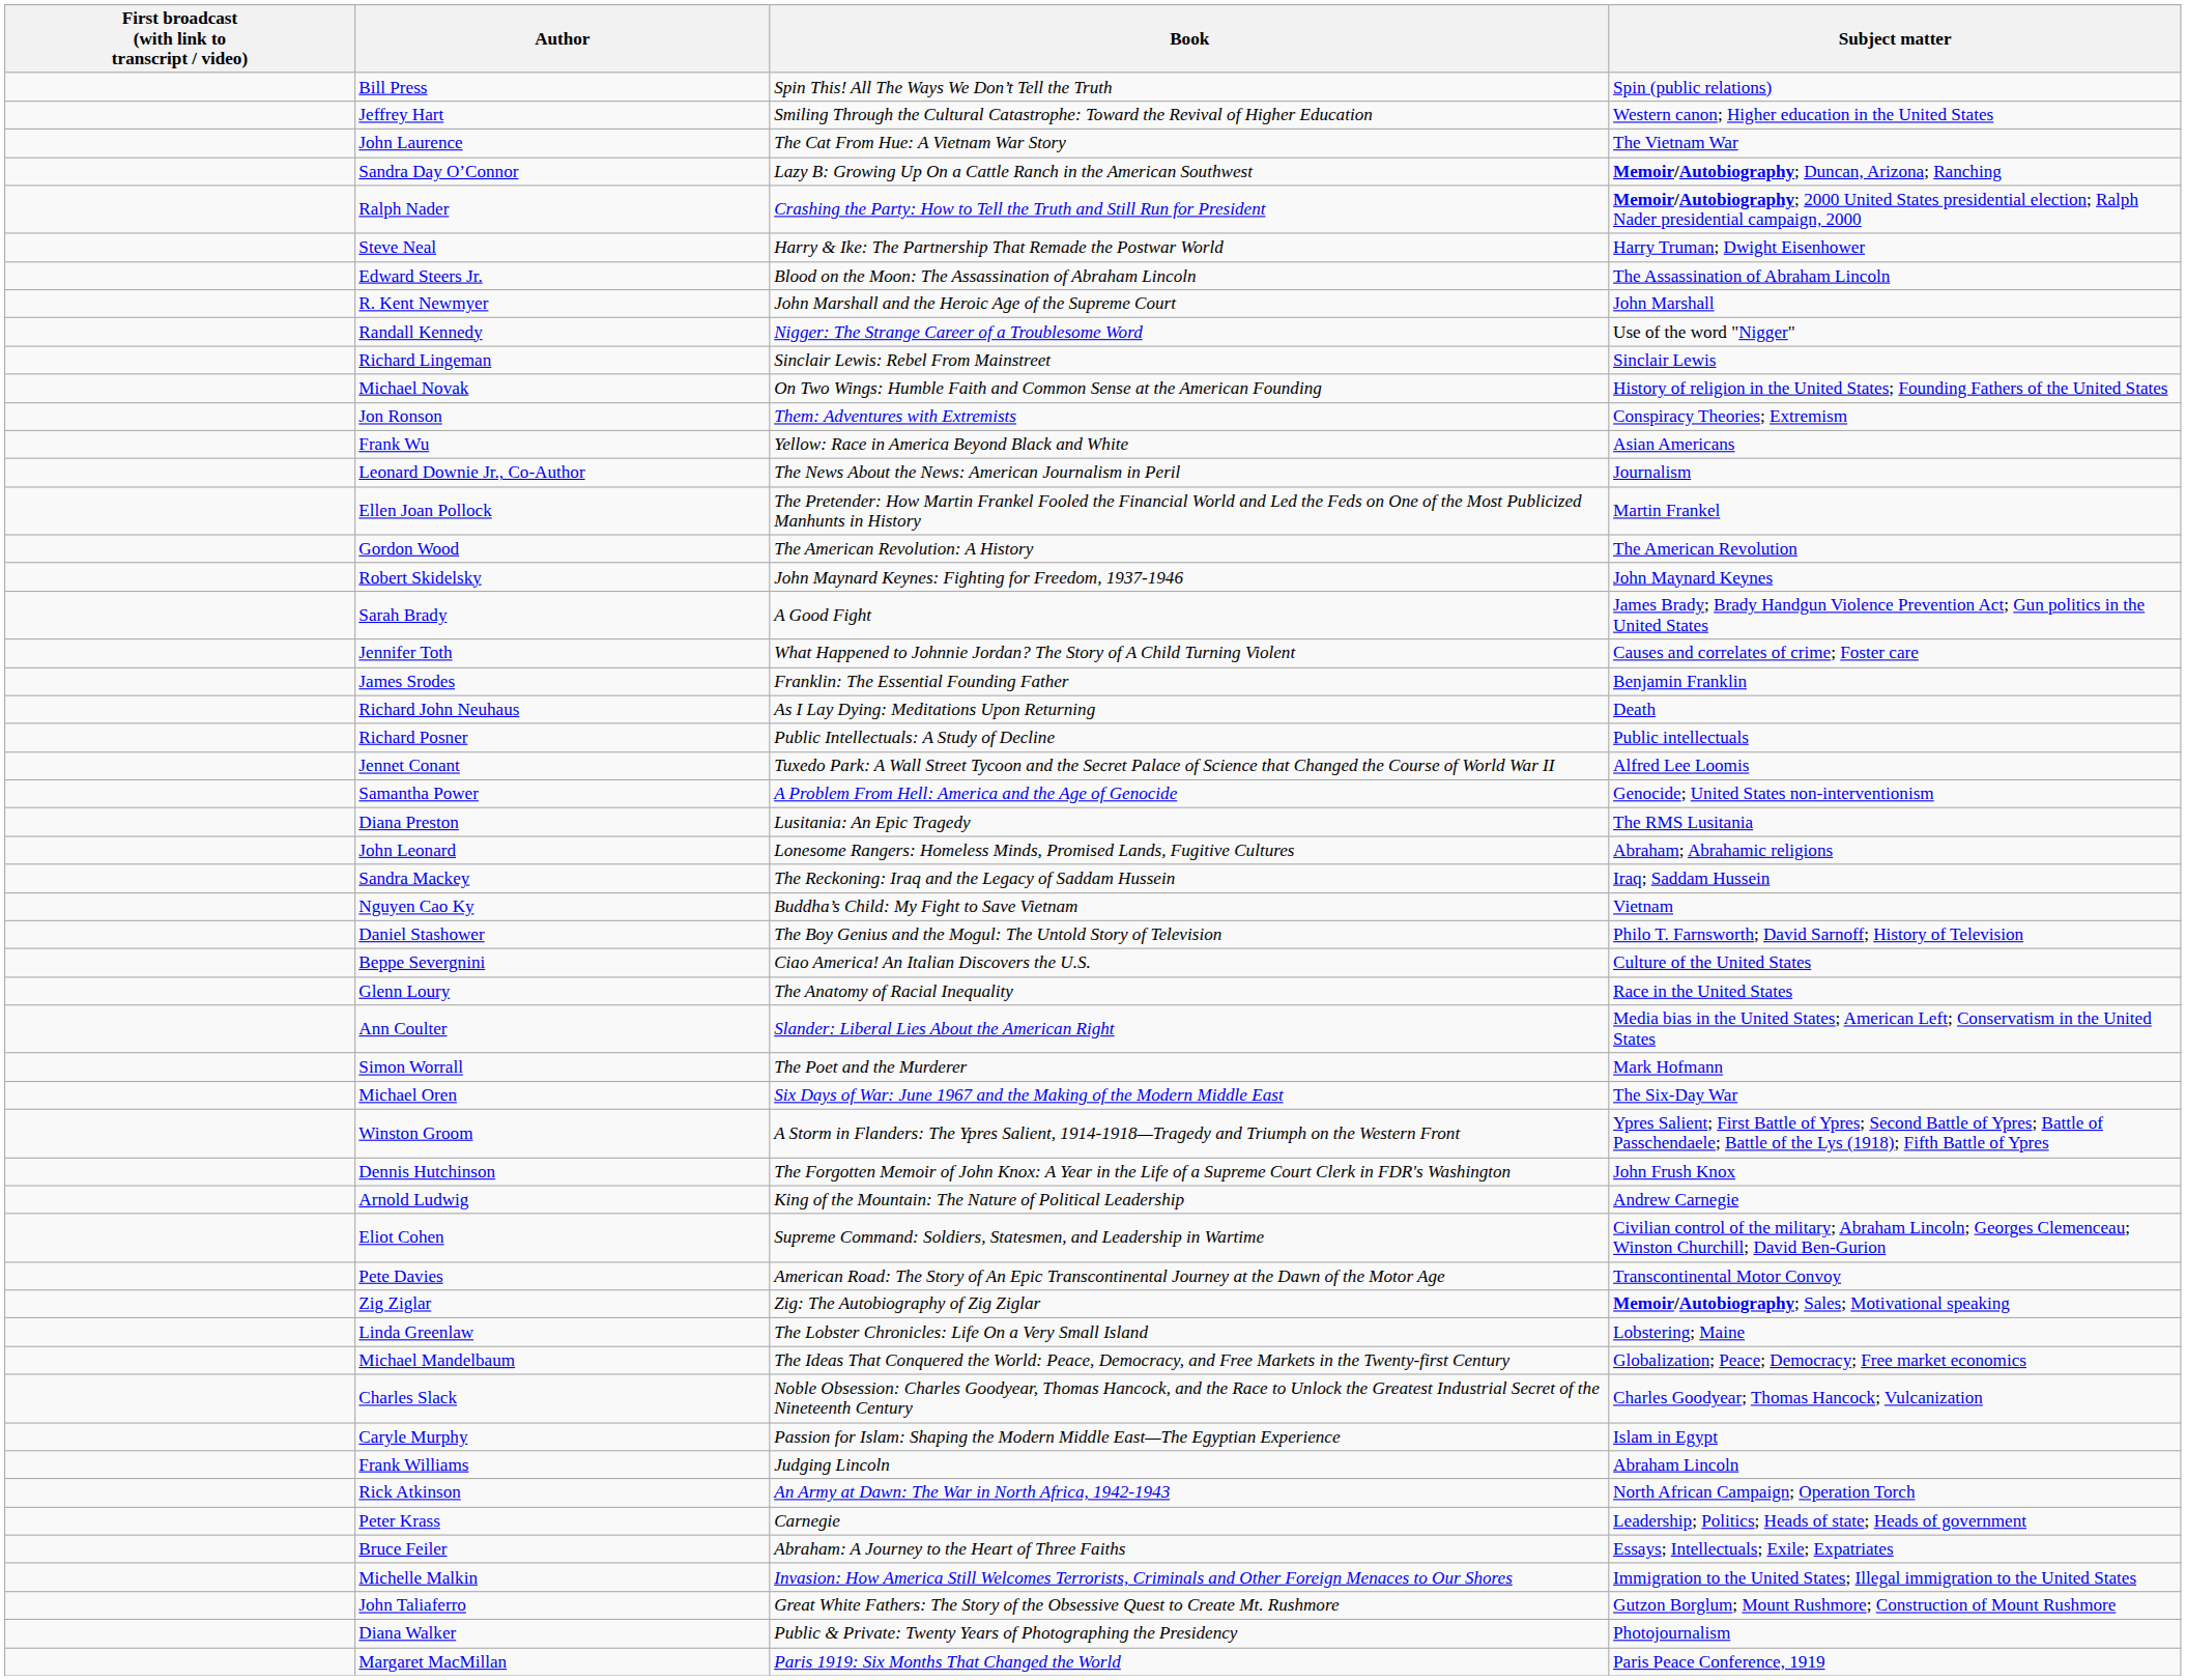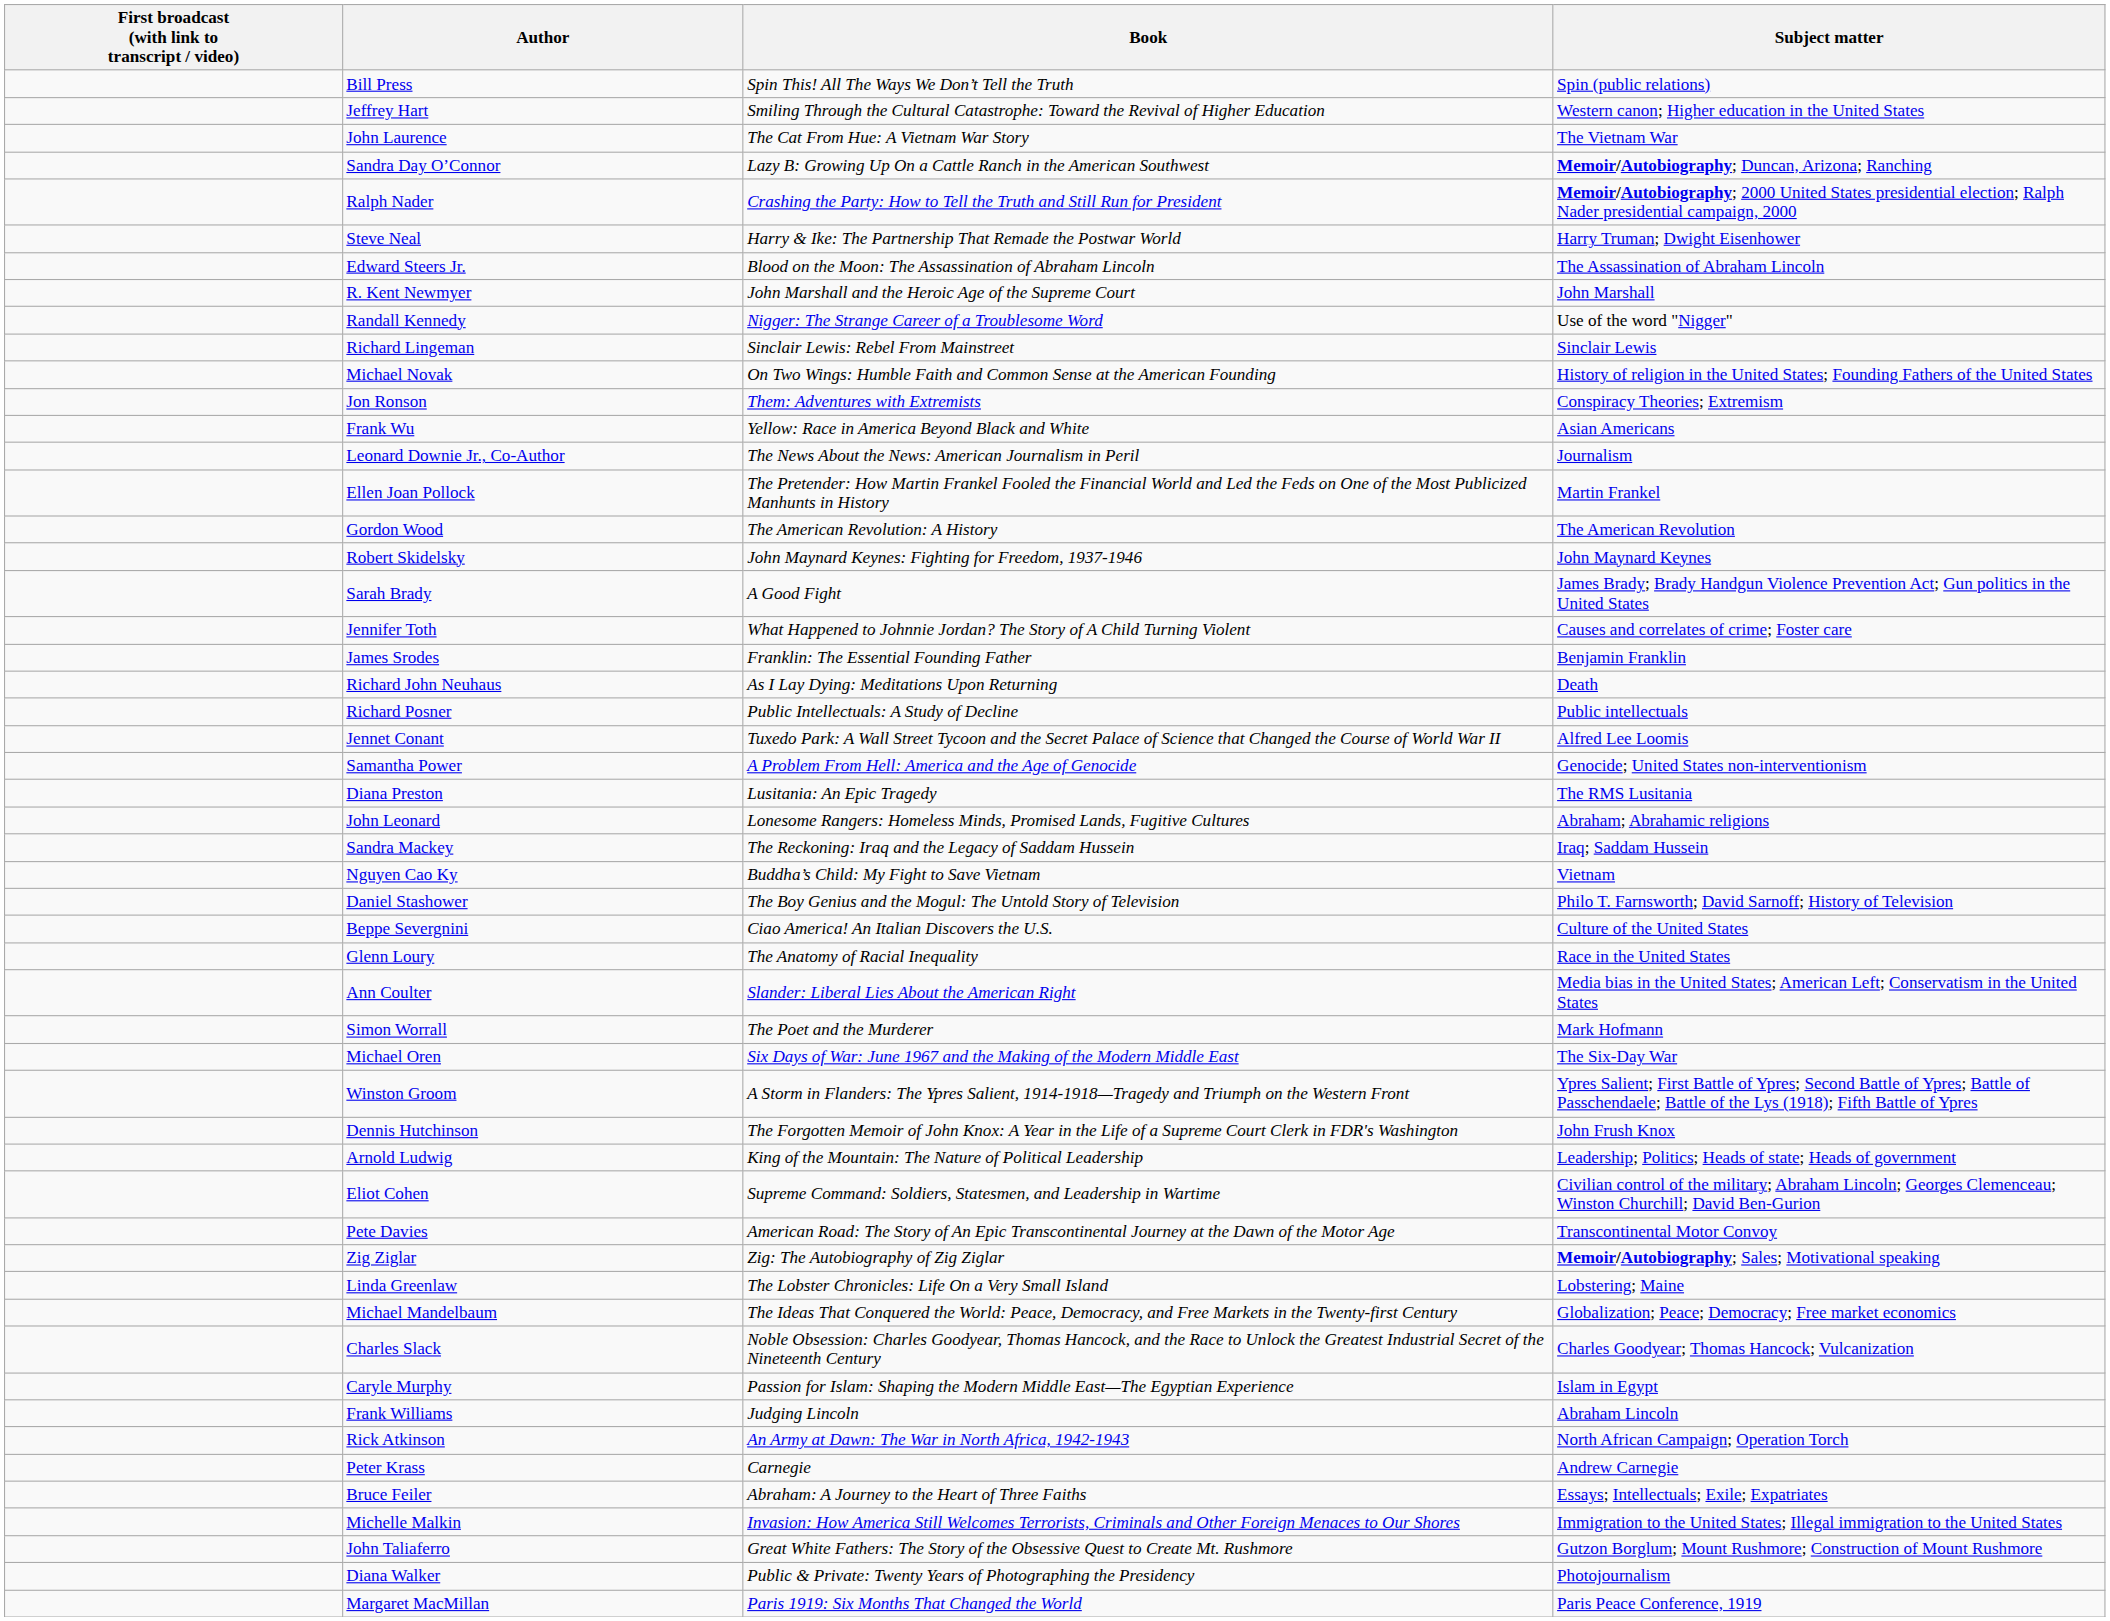 <table class="wikitable" width="99%">
 <tr>
 <th width="100">First broadcast<br>(with link to<br>transcript / video)</th>
 <th width="120">Author</th>
 <th width="250">Book</th>
 <th width="150">Subject matter</th>
 </tr>
 <tr>
 <td></td>
 <td><a href='#'>Bill Press</a></td>
 <td><em>Spin This! All The Ways We Don’t Tell the Truth</em></td>
 <td><a href='#'>Spin (public relations)</a></td>
 </tr>
 <tr>
 <td></td>
 <td><a href='#'>Jeffrey Hart</a></td>
 <td><em>Smiling Through the Cultural Catastrophe: Toward the Revival of Higher Education</em></td>
 <td><a href='#'>Western canon</a>; <a href='#'>Higher education in the United States</a></td>
 </tr>
 <tr>
 <td></td>
 <td><a href='#'>John Laurence</a></td>
 <td><em>The Cat From Hue: A Vietnam War Story</em></td>
 <td><a href='#'>The Vietnam War</a></td>
 </tr>
 <tr>
 <td></td>
 <td><a href='#'>Sandra Day O’Connor</a></td>
 <td><em>Lazy B: Growing Up On a Cattle Ranch in the American Southwest</em></td>
 <td><strong><a href='#'>Memoir</a>/<a href='#'>Autobiography</a></strong>; <a href='#'>Duncan, Arizona</a>; <a href='#'>Ranching</a></td>
 </tr>
 <tr>
 <td></td>
 <td><a href='#'>Ralph Nader</a></td>
 <td><em><a href='#'>Crashing the Party: How to Tell the Truth and Still Run for President</a></em></td>
 <td><strong><a href='#'>Memoir</a>/<a href='#'>Autobiography</a></strong>; <a href='#'>2000 United States presidential election</a>; <a href='#'>Ralph Nader presidential campaign, 2000</a></td>
 </tr>
 <tr>
 <td></td>
 <td><a href='#'>Steve Neal</a></td>
 <td><em>Harry & Ike: The Partnership That Remade the Postwar World</em></td>
 <td><a href='#'>Harry Truman</a>; <a href='#'>Dwight Eisenhower</a></td>
 </tr>
 <tr>
 <td></td>
 <td><a href='#'>Edward Steers Jr.</a></td>
 <td><em>Blood on the Moon: The Assassination of Abraham Lincoln</em></td>
 <td><a href='#'>The Assassination of Abraham Lincoln</a></td>
 </tr>
 <tr>
 <td></td>
 <td><a href='#'>R. Kent Newmyer</a></td>
 <td><em>John Marshall and the Heroic Age of the Supreme Court</em></td>
 <td><a href='#'>John Marshall</a></td>
 </tr>
 <tr>
 <td></td>
 <td><a href='#'>Randall Kennedy</a></td>
 <td><em><a href='#'>Nigger: The Strange Career of a Troublesome Word</a></em></td>
 <td>Use of the word "<a href='#'>Nigger</a>"</td>
 </tr>
 <tr>
 <td></td>
 <td><a href='#'>Richard Lingeman</a></td>
 <td><em>Sinclair Lewis: Rebel From Mainstreet</em></td>
 <td><a href='#'>Sinclair Lewis</a></td>
 </tr>
 <tr>
 <td></td>
 <td><a href='#'>Michael Novak</a></td>
 <td><em>On Two Wings: Humble Faith and Common Sense at the American Founding</em></td>
 <td><a href='#'>History of religion in the United States</a>; <a href='#'>Founding Fathers of the United States</a></td>
 </tr>
 <tr>
 <td></td>
 <td><a href='#'>Jon Ronson</a></td>
 <td><em><a href='#'>Them: Adventures with Extremists</a></em></td>
 <td><a href='#'>Conspiracy Theories</a>; <a href='#'>Extremism</a></td>
 </tr>
 <tr>
 <td></td>
 <td><a href='#'>Frank Wu</a></td>
 <td><em>Yellow: Race in America Beyond Black and White</em></td>
 <td><a href='#'>Asian Americans</a></td>
 </tr>
 <tr>
 <td></td>
 <td><a href='#'>Leonard Downie Jr., Co-Author</a></td>
 <td><em>The News About the News: American Journalism in Peril</em></td>
 <td><a href='#'>Journalism</a></td>
 </tr>
 <tr>
 <td></td>
 <td><a href='#'>Ellen Joan Pollock</a></td>
 <td><em>The Pretender: How Martin Frankel Fooled the Financial World and Led the Feds on One of the Most Publicized Manhunts in History</em></td>
 <td><a href='#'>Martin Frankel</a></td>
 </tr>
 <tr>
 <td></td>
 <td><a href='#'>Gordon Wood</a></td>
 <td><em>The American Revolution: A History</em></td>
 <td><a href='#'>The American Revolution</a></td>
 </tr>
 <tr>
 <td></td>
 <td><a href='#'>Robert Skidelsky</a></td>
 <td><em>John Maynard Keynes: Fighting for Freedom, 1937-1946</em></td>
 <td><a href='#'>John Maynard Keynes</a></td>
 </tr>
 <tr>
 <td></td>
 <td><a href='#'>Sarah Brady</a></td>
 <td><em>A Good Fight</em></td>
 <td><a href='#'>James Brady</a>; <a href='#'>Brady Handgun Violence Prevention Act</a>; <a href='#'>Gun politics in the United States</a></td>
 </tr>
 <tr>
 <td></td>
 <td><a href='#'>Jennifer Toth</a></td>
 <td><em>What Happened to Johnnie Jordan? The Story of A Child Turning Violent</em></td>
 <td><a href='#'>Causes and correlates of crime</a>; <a href='#'>Foster care</a></td>
 </tr>
 <tr>
 <td></td>
 <td><a href='#'>James Srodes</a></td>
 <td><em>Franklin: The Essential Founding Father</em></td>
 <td><a href='#'>Benjamin Franklin</a></td>
 </tr>
 <tr>
 <td></td>
 <td><a href='#'>Richard John Neuhaus</a></td>
 <td><em>As I Lay Dying: Meditations Upon Returning</em></td>
 <td><a href='#'>Death</a></td>
 </tr>
 <tr>
 <td></td>
 <td><a href='#'>Richard Posner</a></td>
 <td><em>Public Intellectuals: A Study of Decline</em></td>
 <td><a href='#'>Public intellectuals</a></td>
 </tr>
 <tr>
 <td></td>
 <td><a href='#'>Jennet Conant</a></td>
 <td><em>Tuxedo Park: A Wall Street Tycoon and the Secret Palace of Science that Changed the Course of World War II</em></td>
 <td><a href='#'>Alfred Lee Loomis</a></td>
 </tr>
 <tr>
 <td></td>
 <td><a href='#'>Samantha Power</a></td>
 <td><em><a href='#'>A Problem From Hell: America and the Age of Genocide</a></em></td>
 <td><a href='#'>Genocide</a>; <a href='#'>United States non-interventionism</a></td>
 </tr>
 <tr>
 <td></td>
 <td><a href='#'>Diana Preston</a></td>
 <td><em>Lusitania: An Epic Tragedy</em></td>
 <td><a href='#'>The RMS Lusitania</a></td>
 </tr>
 <tr>
 <td></td>
 <td><a href='#'>John Leonard</a></td>
 <td><em>Lonesome Rangers: Homeless Minds, Promised Lands, Fugitive Cultures</em></td>
 <td><a href='#'>Abraham</a>; <a href='#'>Abrahamic religions</a></td>
 </tr>
 <tr>
 <td></td>
 <td><a href='#'>Sandra Mackey</a></td>
 <td><em>The Reckoning: Iraq and the Legacy of Saddam Hussein</em></td>
 <td><a href='#'>Iraq</a>; <a href='#'>Saddam Hussein</a></td>
 </tr>
 <tr>
 <td></td>
 <td><a href='#'>Nguyen Cao Ky</a></td>
 <td><em>Buddha’s Child: My Fight to Save Vietnam</em></td>
 <td><a href='#'>Vietnam</a></td>
 </tr>
 <tr>
 <td></td>
 <td><a href='#'>Daniel Stashower</a></td>
 <td><em>The Boy Genius and the Mogul: The Untold Story of Television</em></td>
 <td><a href='#'>Philo T. Farnsworth</a>; <a href='#'>David Sarnoff</a>; <a href='#'>History of Television</a></td>
 </tr>
 <tr>
 <td></td>
 <td><a href='#'>Beppe Severgnini</a></td>
 <td><em>Ciao America! An Italian Discovers the U.S.</em></td>
 <td><a href='#'>Culture of the United States</a></td>
 </tr>
 <tr>
 <td></td>
 <td><a href='#'>Glenn Loury</a></td>
 <td><em>The Anatomy of Racial Inequality</em></td>
 <td><a href='#'>Race in the United States</a></td>
 </tr>
 <tr>
 <td></td>
 <td><a href='#'>Ann Coulter</a></td>
 <td><em><a href='#'>Slander: Liberal Lies About the American Right</a></em></td>
 <td><a href='#'>Media bias in the United States</a>; <a href='#'>American Left</a>; <a href='#'>Conservatism in the United States</a></td>
 </tr>
 <tr>
 <td></td>
 <td><a href='#'>Simon Worrall</a></td>
 <td><em>The Poet and the Murderer</em></td>
 <td><a href='#'>Mark Hofmann</a></td>
 </tr>
 <tr>
 <td></td>
 <td><a href='#'>Michael Oren</a></td>
 <td><em><a href='#'>Six Days of War: June 1967 and the Making of the Modern Middle East</a></em></td>
 <td><a href='#'>The Six-Day War</a></td>
 </tr>
 <tr>
 <td></td>
 <td><a href='#'>Winston Groom</a></td>
 <td><em>A Storm in Flanders: The Ypres Salient, 1914-1918—Tragedy and Triumph on the Western Front</em></td>
 <td><a href='#'>Ypres Salient</a>; <a href='#'>First Battle of Ypres</a>; <a href='#'>Second Battle of Ypres</a>; <a href='#'>Battle of Passchendaele</a>; <a href='#'>Battle of the Lys (1918)</a>; <a href='#'>Fifth Battle of Ypres</a></td>
 </tr>
 <tr>
 <td></td>
 <td><a href='#'>Dennis Hutchinson</a></td>
 <td><em>The Forgotten Memoir of John Knox: A Year in the Life of a Supreme Court Clerk in FDR's Washington</em></td>
 <td><a href='#'>John Frush Knox</a></td>
 </tr>
 <tr>
 <td></td>
 <td><a href='#'>Arnold Ludwig</a></td>
 <td><em>King of the Mountain: The Nature of Political Leadership</em></td>
-<td><a href='#'>Andrew Carnegie</a></td>
+<td><a href='#'>Leadership</a>; <a href='#'>Politics</a>; <a href='#'>Heads of state</a>; <a href='#'>Heads of government</a></td>
 </tr>
 <tr>
 <td></td>
 <td><a href='#'>Eliot Cohen</a></td>
 <td><em>Supreme Command: Soldiers, Statesmen, and Leadership in Wartime</em></td>
 <td><a href='#'>Civilian control of the military</a>; <a href='#'>Abraham Lincoln</a>; <a href='#'>Georges Clemenceau</a>; <a href='#'>Winston Churchill</a>; <a href='#'>David Ben-Gurion</a></td>
 </tr>
 <tr>
 <td></td>
 <td><a href='#'>Pete Davies</a></td>
 <td><em>American Road: The Story of An Epic Transcontinental Journey at the Dawn of the Motor Age</em></td>
 <td><a href='#'>Transcontinental Motor Convoy</a></td>
 </tr>
 <tr>
 <td></td>
 <td><a href='#'>Zig Ziglar</a></td>
 <td><em>Zig: The Autobiography of Zig Ziglar</em></td>
 <td><strong><a href='#'>Memoir</a>/<a href='#'>Autobiography</a></strong>; <a href='#'>Sales</a>; <a href='#'>Motivational speaking</a></td>
 </tr>
 <tr>
 <td></td>
 <td><a href='#'>Linda Greenlaw</a></td>
 <td><em>The Lobster Chronicles: Life On a Very Small Island</em></td>
 <td><a href='#'>Lobstering</a>; <a href='#'>Maine</a></td>
 </tr>
 <tr>
 <td></td>
 <td><a href='#'>Michael Mandelbaum</a></td>
 <td><em>The Ideas That Conquered the World: Peace, Democracy, and Free Markets in the Twenty-first Century</em></td>
 <td><a href='#'>Globalization</a>; <a href='#'>Peace</a>; <a href='#'>Democracy</a>; <a href='#'>Free market economics</a></td>
 </tr>
 <tr>
 <td></td>
 <td><a href='#'>Charles Slack</a></td>
 <td><em>Noble Obsession: Charles Goodyear, Thomas Hancock, and the Race to Unlock the Greatest Industrial Secret of the Nineteenth Century</em></td>
 <td><a href='#'>Charles Goodyear</a>; <a href='#'>Thomas Hancock</a>; <a href='#'>Vulcanization</a></td>
 </tr>
 <tr>
 <td></td>
 <td><a href='#'>Caryle Murphy</a></td>
 <td><em>Passion for Islam: Shaping the Modern Middle East—The Egyptian Experience</em></td>
 <td><a href='#'>Islam in Egypt</a></td>
 </tr>
 <tr>
 <td></td>
 <td><a href='#'>Frank Williams</a></td>
 <td><em>Judging Lincoln</em></td>
 <td><a href='#'>Abraham Lincoln</a></td>
 </tr>
 <tr>
 <td></td>
 <td><a href='#'>Rick Atkinson</a></td>
 <td><em><a href='#'>An Army at Dawn: The War in North Africa, 1942-1943</a></em></td>
 <td><a href='#'>North African Campaign</a>; <a href='#'>Operation Torch</a></td>
 </tr>
 <tr>
 <td></td>
 <td><a href='#'>Peter Krass</a></td>
 <td><em>Carnegie</em></td>
-<td><a href='#'>Leadership</a>; <a href='#'>Politics</a>; <a href='#'>Heads of state</a>; <a href='#'>Heads of government</a></td>
+<td><a href='#'>Andrew Carnegie</a></td>
 </tr>
 <tr>
 <td></td>
 <td><a href='#'>Bruce Feiler</a></td>
 <td><em>Abraham: A Journey to the Heart of Three Faiths</em></td>
 <td><a href='#'>Essays</a>; <a href='#'>Intellectuals</a>; <a href='#'>Exile</a>; <a href='#'>Expatriates</a></td>
 </tr>
 <tr>
 <td></td>
 <td><a href='#'>Michelle Malkin</a></td>
 <td><em><a href='#'>Invasion: How America Still Welcomes Terrorists, Criminals and Other Foreign Menaces to Our Shores</a></em></td>
 <td><a href='#'>Immigration to the United States</a>; <a href='#'>Illegal immigration to the United States</a></td>
 </tr>
 <tr>
 <td></td>
 <td><a href='#'>John Taliaferro</a></td>
 <td><em>Great White Fathers: The Story of the Obsessive Quest to Create Mt. Rushmore</em></td>
 <td><a href='#'>Gutzon Borglum</a>; <a href='#'>Mount Rushmore</a>; <a href='#'>Construction of Mount Rushmore</a></td>
 </tr>
 <tr>
 <td></td>
 <td><a href='#'>Diana Walker</a></td>
 <td><em>Public & Private: Twenty Years of Photographing the Presidency</em></td>
 <td><a href='#'>Photojournalism</a></td>
 </tr>
 <tr>
 <td></td>
 <td><a href='#'>Margaret MacMillan</a></td>
 <td><em><a href='#'>Paris 1919: Six Months That Changed the World</a></em></td>
 <td><a href='#'>Paris Peace Conference, 1919</a></td>
 </tr>
 </table>
